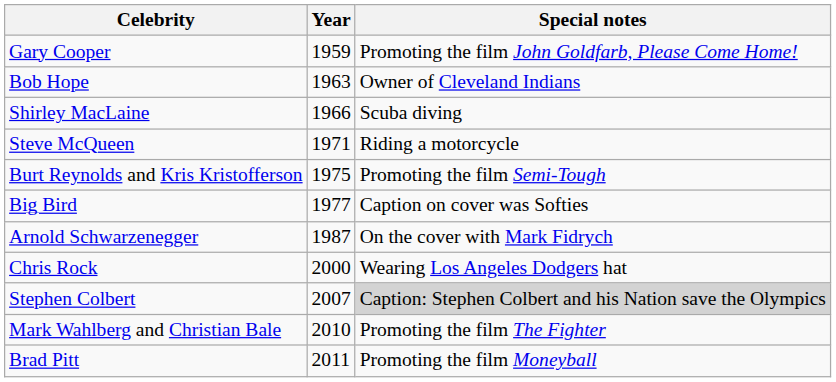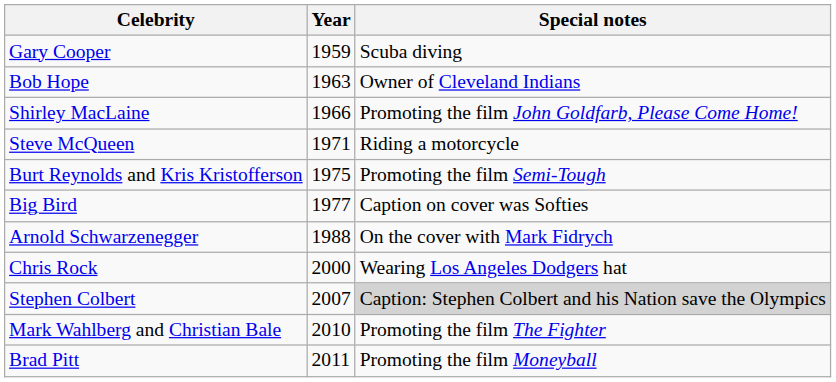 <table class="wikitable">
 <tr>
 <th>Celebrity</th>
 <th>Year</th>
 <th>Special notes</th>
 </tr>
 <tr>
 <td><a href='#'>Gary Cooper</a></td>
 <td>1959</td>
-<td>Promoting the film <em><a href='#'>John Goldfarb, Please Come Home!</a></em></td>
+<td>Scuba diving</td>
 </tr>
 <tr>
 <td><a href='#'>Bob Hope</a></td>
 <td>1963</td>
 <td>Owner of <a href='#'>Cleveland Indians</a></td>
 </tr>
 <tr>
 <td><a href='#'>Shirley MacLaine</a></td>
 <td>1966</td>
-<td>Scuba diving</td>
+<td>Promoting the film <em><a href='#'>John Goldfarb, Please Come Home!</a></em></td>
 </tr>
 <tr>
 <td><a href='#'>Steve McQueen</a></td>
 <td>1971</td>
 <td>Riding a motorcycle</td>
 </tr>
 <tr>
 <td><a href='#'>Burt Reynolds</a> and <a href='#'>Kris Kristofferson</a></td>
 <td>1975</td>
 <td>Promoting the film <em><a href='#'>Semi-Tough</a></em></td>
 </tr>
 <tr>
 <td><a href='#'>Big Bird</a></td>
 <td>1977</td>
 <td>Caption on cover was Softies</td>
 </tr>
 <tr>
 <td><a href='#'>Arnold Schwarzenegger</a></td>
-<td>1987</td>
+<td>1988</td>
 <td>On the cover with <a href='#'>Mark Fidrych</a></td>
 </tr>
 <tr>
 <td><a href='#'>Chris Rock</a></td>
 <td>2000</td>
 <td>Wearing <a href='#'>Los Angeles Dodgers</a> hat</td>
 </tr>
 <tr>
 <td><a href='#'>Stephen Colbert</a></td>
 <td>2007</td>
 <td style="background: lightgrey;">Caption: Stephen Colbert and his Nation save the Olympics</td>
 </tr>
 <tr>
 <td><a href='#'>Mark Wahlberg</a> and <a href='#'>Christian Bale</a></td>
 <td>2010</td>
 <td>Promoting the film <em><a href='#'>The Fighter</a></em></td>
 </tr>
 <tr>
 <td><a href='#'>Brad Pitt</a></td>
 <td>2011</td>
 <td>Promoting the film <em><a href='#'>Moneyball</a></em></td>
 </tr>
 </table>
